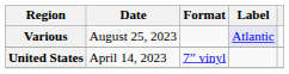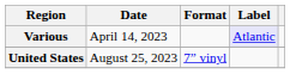 <table class="wikitable plainrowheaders">
 <tr>
 <th scope="col">Region</th>
 <th scope="col">Date</th>
 <th scope="col">Format</th>
 <th scope="col">Label</th>
 <th scope="col"></th>
 </tr>
 <tr>
 <th scope="row">Various</th>
-<td>August 25, 2023</td>
+<td>April 14, 2023</td>
 <td></td>
 <td style="background: lavender;"><a href='#'>Atlantic</a></td>
 <td style="text-align:center;"></td>
 </tr>
 <tr>
 </tr>
 <tr>
 <th scope="row">United States</th>
-<td>April 14, 2023</td>
+<td>August 25, 2023</td>
 <td><a href='#'>7” vinyl</a></td>
 <td></td>
 <td style="text-align:center;"></td>
 </tr>
 <tr>
 </tr>
 </table>
